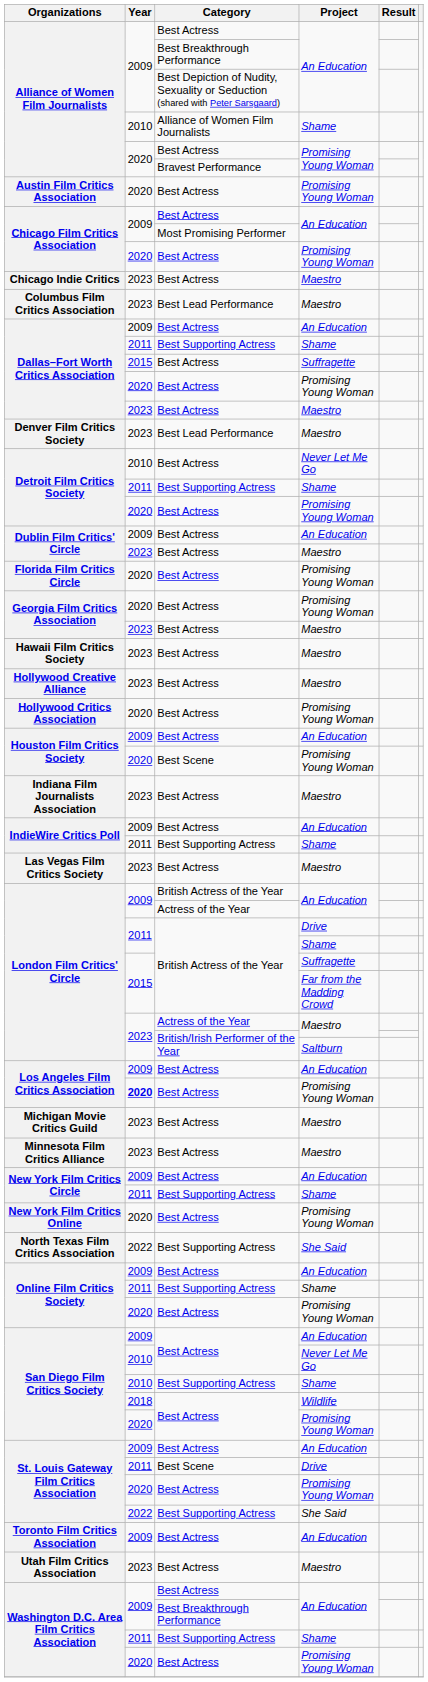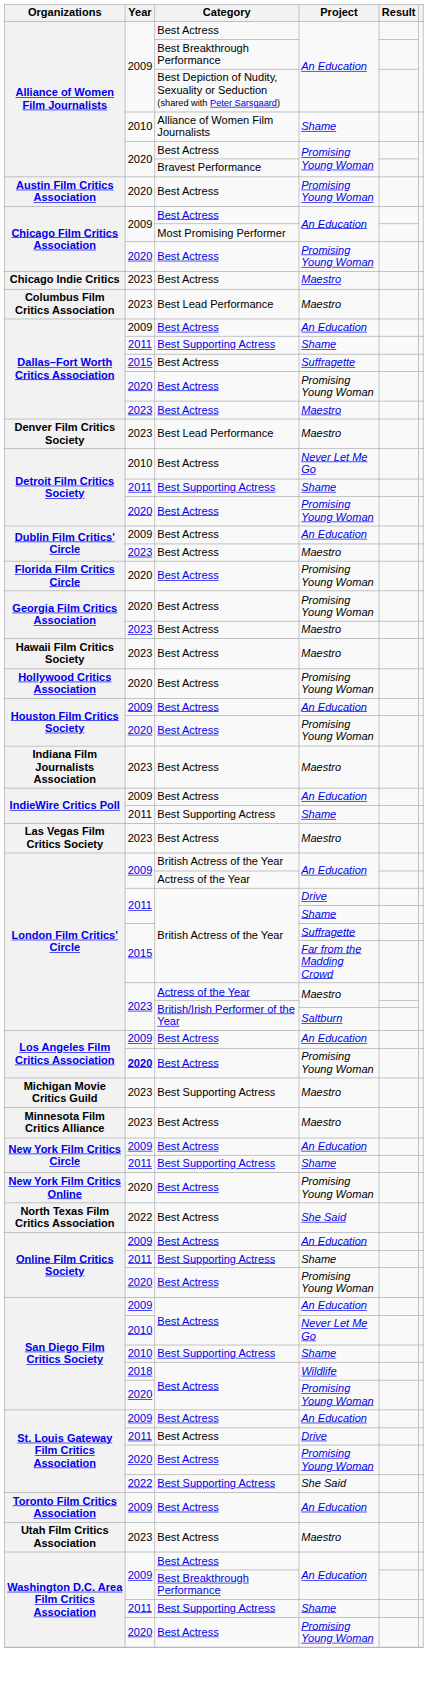 <table class= "wikitable plainrowheaders sortable">
 <tr>
 <th>Organizations</th>
 <th scope="col">Year</th>
 <th scope="col">Category</th>
 <th scope="col">Project</th>
 <th scope="col">Result</th>
 <th scope="col" class="unsortable"></th>
 </tr>
 <tr>
 <th scope="row" rowspan="6"><a href='#'>Alliance of Women Film Journalists</a></th>
 <td style="text-align:center;", rowspan=3>2009</td>
 <td>Best Actress</td>
 <td rowspan=3><em><a href='#'>An Education</a></em></td>
 <td></td>
 <td style="text-align:center;", rowspan=3></td>
 </tr>
 <tr>
 <td>Best Breakthrough Performance</td>
 <td></td>
 </tr>
 <tr>
 <td>Best Depiction of Nudity, Sexuality or Seduction <small>(shared with <a href='#'>Peter Sarsgaard</a>)</small></td>
 <td></td>
 </tr>
 <tr>
 <td style="text-align:center;">2010</td>
 <td>Alliance of Women Film Journalists</td>
 <td><em><a href='#'>Shame</a></em></td>
 <td></td>
 <td style="text-align:center;"></td>
 </tr>
 <tr>
 <td style="text-align:center;", rowspan=2>2020</td>
 <td>Best Actress</td>
 <td rowspan=2><em><a href='#'>Promising Young Woman</a></em></td>
 <td></td>
 <td style="text-align:center;", rowspan=2></td>
 </tr>
 <tr>
 <td>Bravest Performance</td>
 <td></td>
 </tr>
 <tr>
 <th scope="row" rowspan="1"><a href='#'>Austin Film Critics Association</a></th>
 <td style="text-align:center;">2020</td>
 <td>Best Actress</td>
 <td rowspan="1"><em><a href='#'>Promising Young Woman</a></em></td>
 <td></td>
 <td style="text-align:center;"></td>
 </tr>
 <tr>
 <th scope="row" rowspan="3"><a href='#'>Chicago Film Critics Association</a></th>
 <td style="text-align:center;", rowspan=2>2009</td>
 <td><a href='#'>Best Actress</a></td>
 <td rowspan=2><em><a href='#'>An Education</a></em></td>
 <td></td>
 <td style="text-align:center;", rowspan=2></td>
 </tr>
 <tr>
 <td>Most Promising Performer</td>
 <td></td>
 </tr>
 <tr>
 <td style="text-align:center;"><a href='#'>2020</a></td>
 <td><a href='#'>Best Actress</a></td>
 <td><em><a href='#'>Promising Young Woman</a></em></td>
 <td></td>
 <td style="text-align:center;"></td>
 </tr>
 <tr>
 <th scope="row" rowspan="1">Chicago Indie Critics</th>
 <td style="text-align:center;">2023</td>
 <td>Best Actress</td>
 <td><em><a href='#'>Maestro</a></em></td>
 <td></td>
 <td style="text-align:center;"></td>
 </tr>
 <tr>
 <th scope="row" rowspan="1">Columbus Film Critics Association</th>
 <td style="text-align:center;">2023</td>
 <td>Best Lead Performance</td>
 <td><em>Maestro</em></td>
 <td></td>
 <td style="text-align:center;"></td>
 </tr>
 <tr>
 <th scope="row" rowspan="5"><a href='#'>Dallas–Fort Worth Critics Association</a></th>
 <td style="text-align:center;">2009</td>
 <td><a href='#'>Best Actress</a></td>
 <td><em><a href='#'>An Education</a></em></td>
 <td></td>
 <td style="text-align:center;"></td>
 </tr>
 <tr>
 <td style="text-align:center;"><a href='#'>2011</a></td>
 <td><a href='#'>Best Supporting Actress</a></td>
 <td><em><a href='#'>Shame</a></em></td>
 <td></td>
 <td style="text-align:center;"></td>
 </tr>
 <tr>
 <td style="text-align:center;"><a href='#'>2015</a></td>
 <td>Best Actress</td>
 <td><em><a href='#'>Suffragette</a></em></td>
 <td></td>
 <td style="text-align:center;"></td>
 </tr>
 <tr>
 <td style="text-align:center;"><a href='#'>2020</a></td>
 <td><a href='#'>Best Actress</a></td>
 <td><em>Promising Young Woman</em></td>
 <td></td>
 <td style="text-align:center;"></td>
 </tr>
 <tr>
 <td style="text-align:center;"><a href='#'>2023</a></td>
 <td><a href='#'>Best Actress</a></td>
 <td><em><a href='#'>Maestro</a></em></td>
 <td></td>
 <td style="text-align:center;"></td>
 </tr>
 <tr>
 <th scope="row" rowspan="1">Denver Film Critics Society</th>
 <td style="text-align:center;">2023</td>
 <td>Best Lead Performance</td>
 <td><em>Maestro</em></td>
 <td></td>
 <td style="text-align:center;"></td>
 </tr>
 <tr>
 <th scope="row" rowspan="3"><a href='#'>Detroit Film Critics Society</a></th>
 <td style="text-align:center;">2010</td>
 <td rowspan="1">Best Actress</td>
 <td rowspan="1"><em><a href='#'>Never Let Me Go</a></em></td>
 <td></td>
 <td style="text-align:center;"></td>
 </tr>
 <tr>
 <td style="text-align:center;"><a href='#'>2011</a></td>
 <td><a href='#'>Best Supporting Actress</a></td>
 <td rowspan="1"><em><a href='#'>Shame</a></em></td>
 <td></td>
 <td style="text-align:center;"></td>
 </tr>
 <tr>
 <td style="text-align:center;"><a href='#'>2020</a></td>
 <td><a href='#'>Best Actress</a></td>
 <td><em><a href='#'>Promising Young Woman</a></em></td>
 <td></td>
 <td style="text-align:center;"></td>
 </tr>
 <tr>
 <th scope="row" rowspan="2"><a href='#'>Dublin Film Critics' Circle</a></th>
 <td style="text-align:center;">2009</td>
 <td>Best Actress</td>
 <td><em><a href='#'>An Education</a></em></td>
 <td></td>
 <td style="text-align:center;"></td>
 </tr>
 <tr>
 <td style="text-align:center;"><a href='#'>2023</a></td>
 <td>Best Actress</td>
 <td><em>Maestro</em></td>
 <td></td>
 <td style="text-align:center;"></td>
 </tr>
 <tr>
 <th scope="row" rowspan="1"><a href='#'>Florida Film Critics Circle</a></th>
 <td style="text-align:center;">2020</td>
 <td><a href='#'>Best Actress</a></td>
 <td><em>Promising Young Woman</em></td>
 <td></td>
 <td style="text-align:center;"></td>
 </tr>
 <tr>
 <th scope="row" rowspan="2"><a href='#'>Georgia Film Critics Association</a></th>
 <td style="text-align:center;">2020</td>
 <td>Best Actress</td>
 <td><em>Promising Young Woman</em></td>
 <td></td>
 <td style="text-align:center;"></td>
 </tr>
 <tr>
 <td style="text-align:center;"><a href='#'>2023</a></td>
 <td>Best Actress</td>
 <td><em>Maestro</em></td>
 <td></td>
 <td style="text-align:center;"></td>
 </tr>
 <tr>
 <th scope="row" rowspan="1">Hawaii Film Critics Society</th>
 <td style="text-align:center;">2023</td>
 <td>Best Actress</td>
 <td><em>Maestro</em></td>
 <td></td>
 <td style="text-align:center;"></td>
 </tr>
 <tr>
-<th scope="row" rowspan="1"><a href='#'>Hollywood Creative Alliance</a></th>
-<td style="text-align:center;">2023</td>
-<td>Best Actress</td>
-<td><em>Maestro</em></td>
-<td></td>
-<td style="text-align:center;"></td>
-</tr>
-<tr>
 <th scope="row" rowspan="1"><a href='#'>Hollywood Critics Association</a></th>
 <td style="text-align:center;">2020</td>
 <td>Best Actress</td>
 <td><em>Promising Young Woman</em></td>
 <td></td>
 <td style="text-align:center;"></td>
 </tr>
 <tr>
 <th scope="row" rowspan="2"><a href='#'>Houston Film Critics Society</a></th>
 <td style="text-align:center;"><a href='#'>2009</a></td>
 <td><a href='#'>Best Actress</a></td>
 <td><em><a href='#'>An Education</a></em></td>
 <td></td>
 <td style="text-align:center;"></td>
 </tr>
 <tr>
 <td style="text-align:center;"><a href='#'>2020</a></td>
-<td>Best Scene</td>
+<td><a href='#'>Best Actress</a></td>
 <td><em>Promising Young Woman</em></td>
 <td></td>
 <td style="text-align:center;"></td>
 </tr>
 <tr>
 <th scope="row" rowspan="1">Indiana Film Journalists Association</th>
 <td style="text-align:center;">2023</td>
 <td>Best Actress</td>
 <td><em>Maestro</em></td>
 <td></td>
 <td style="text-align:center;"></td>
 </tr>
 <tr>
 <th scope="row" rowspan="2"><a href='#'>IndieWire Critics Poll</a></th>
 <td style="text-align:center;">2009</td>
 <td>Best Actress</td>
 <td><em><a href='#'>An Education</a></em></td>
 <td></td>
 <td style="text-align:center;"></td>
 </tr>
 <tr>
 <td style="text-align:center;">2011</td>
 <td>Best Supporting Actress</td>
 <td><em><a href='#'>Shame</a></em></td>
 <td></td>
 <td style="text-align:center;"></td>
 </tr>
 <tr>
 <th scope="row" rowspan="1">Las Vegas Film Critics Society</th>
 <td style="text-align:center;">2023</td>
 <td>Best Actress</td>
 <td><em>Maestro</em></td>
 <td></td>
 <td style="text-align:center;"></td>
 </tr>
 <tr>
 <th scope="row" rowspan="9"><a href='#'>London Film Critics' Circle</a></th>
 <td style="text-align:center;", rowspan=2><a href='#'>2009</a></td>
 <td>British Actress of the Year</td>
 <td rowspan=2><em><a href='#'>An Education</a></em></td>
 <td></td>
 <td style="text-align:center;"></td>
 </tr>
 <tr>
 <td>Actress of the Year</td>
 <td></td>
 <td style="text-align:center;"></td>
 </tr>
 <tr>
 <td style="text-align:center;", rowspan=2><a href='#'>2011</a></td>
 <td rowspan=4>British Actress of the Year</td>
 <td><em><a href='#'>Drive</a></em></td>
 <td></td>
 <td style="text-align:center;"></td>
 </tr>
 <tr>
 <td><em><a href='#'>Shame</a></em></td>
 <td></td>
 <td style="text-align:center;"></td>
 </tr>
 <tr>
 <td style="text-align:center;", rowspan=2><a href='#'>2015</a></td>
 <td><em><a href='#'>Suffragette</a></em></td>
 <td></td>
 <td style="text-align:center;"></td>
 </tr>
 <tr>
 <td><em><a href='#'>Far from the Madding Crowd</a></em></td>
 <td></td>
 <td style="text-align:center;"></td>
 </tr>
 <tr>
 <td style="text-align:center;", rowspan="3"><a href='#'>2023</a></td>
 <td><a href='#'>Actress of the Year</a></td>
 <td rowspan=2><em>Maestro</em></td>
 <td></td>
 <td style="text-align:center;", rowspan="3"></td>
 </tr>
 <tr>
 <td rowspan="2"><a href='#'>British/Irish Performer of the Year</a></td>
 <td></td>
 </tr>
 <tr>
 <td><em><a href='#'>Saltburn</a></em></td>
 <td></td>
 </tr>
 <tr>
 <th scope="row" rowspan="2"><a href='#'>Los Angeles Film Critics Association</a></th>
 <td style="text-align:center;"><a href='#'>2009</a></td>
 <td><a href='#'>Best Actress</a></td>
 <td><em><a href='#'>An Education</a></em></td>
 <td></td>
 <td style="text-align:center;"></td>
 </tr>
 <tr>
 <td style="text-align:center;"><strong><a href='#'>2020</a></strong></td>
 <td><a href='#'>Best Actress</a></td>
 <td><em>Promising Young Woman</em></td>
 <td></td>
 <td style="text-align:center;"></td>
 </tr>
 <tr>
 <th scope="row" rowspan="1">Michigan Movie Critics Guild</th>
 <td style="text-align:center;">2023</td>
-<td>Best Actress</td>
+<td>Best Supporting Actress</td>
 <td><em>Maestro</em></td>
 <td></td>
 <td style="text-align:center;"></td>
 </tr>
 <tr>
 <th scope="row" rowspan="1">Minnesota Film Critics Alliance</th>
 <td style="text-align:center;">2023</td>
 <td>Best Actress</td>
 <td><em>Maestro</em></td>
 <td></td>
 <td style="text-align:center;"></td>
 </tr>
 <tr>
 <th scope="row" rowspan="2"><a href='#'>New York Film Critics Circle</a></th>
 <td style="text-align:center;"><a href='#'>2009</a></td>
 <td><a href='#'>Best Actress</a></td>
 <td><em><a href='#'>An Education</a></em></td>
 <td></td>
 <td style="text-align:center;"></td>
 </tr>
 <tr>
 <td style="text-align:center;"><a href='#'>2011</a></td>
 <td><a href='#'>Best Supporting Actress</a></td>
 <td><em><a href='#'>Shame</a></em></td>
 <td></td>
 <td style="text-align:center;"></td>
 </tr>
 <tr>
 <th scope="row" rowspan="1"><a href='#'>New York Film Critics Online</a></th>
 <td style="text-align:center;">2020</td>
 <td><a href='#'>Best Actress</a></td>
 <td><em>Promising Young Woman</em></td>
 <td></td>
 <td style="text-align:center;"></td>
 </tr>
 <tr>
 <th scope="row" rowspan="1">North Texas Film Critics Association</th>
 <td style="text-align:center;">2022</td>
-<td>Best Supporting Actress</td>
+<td>Best Actress</td>
 <td><em><a href='#'>She Said</a></em></td>
 <td></td>
 <td style="text-align:center;"></td>
 </tr>
 <tr>
 <th scope="row" rowspan="3"><a href='#'>Online Film Critics Society</a></th>
 <td style="text-align:center;"><a href='#'>2009</a></td>
 <td><a href='#'>Best Actress</a></td>
 <td><em><a href='#'>An Education</a></em></td>
 <td></td>
 <td style="text-align:center;"></td>
 </tr>
 <tr>
 <td style="text-align:center;"><a href='#'>2011</a></td>
 <td><a href='#'>Best Supporting Actress</a></td>
 <td><em>Shame</em></td>
 <td></td>
 <td style="text-align:center;"></td>
 </tr>
 <tr>
 <td style="text-align:center;"><a href='#'>2020</a></td>
 <td><a href='#'>Best Actress</a></td>
 <td><em>Promising Young Woman</em></td>
 <td></td>
 <td style="text-align:center;"></td>
 </tr>
 <tr>
 <th scope="row" rowspan="5"><a href='#'>San Diego Film Critics Society</a></th>
 <td style="text-align:center;"><a href='#'>2009</a></td>
 <td rowspan=2><a href='#'>Best Actress</a></td>
 <td><em><a href='#'>An Education</a></em></td>
 <td></td>
 <td style="text-align:center;"></td>
 </tr>
 <tr>
 <td style="text-align:center;"><a href='#'>2010</a></td>
 <td><em><a href='#'>Never Let Me Go</a></em></td>
 <td></td>
 <td style="text-align:center;"></td>
 </tr>
 <tr>
 <td style="text-align:center;"><a href='#'>2010</a></td>
 <td><a href='#'>Best Supporting Actress</a></td>
 <td><em><a href='#'>Shame</a></em></td>
 <td></td>
 <td style="text-align:center;"></td>
 </tr>
 <tr>
 <td style="text-align:center;"><a href='#'>2018</a></td>
 <td rowspan="2"><a href='#'>Best Actress</a></td>
 <td><em><a href='#'>Wildlife</a></em></td>
 <td></td>
 <td style="text-align:center;"></td>
 </tr>
 <tr>
 <td style="text-align:center;"><a href='#'>2020</a></td>
 <td><em><a href='#'>Promising Young Woman</a></em></td>
 <td></td>
 <td style="text-align:center;"></td>
 </tr>
 <tr>
 <th scope="row" rowspan="4"><a href='#'>St. Louis Gateway Film Critics Association</a></th>
 <td style="text-align:center;"><a href='#'>2009</a></td>
 <td><a href='#'>Best Actress</a></td>
 <td><em><a href='#'>An Education</a></em></td>
 <td></td>
 <td style="text-align:center;"></td>
 </tr>
 <tr>
 <td style="text-align:center;"><a href='#'>2011</a></td>
-<td>Best Scene</td>
+<td>Best Actress</td>
 <td><em><a href='#'>Drive</a></em></td>
 <td></td>
 <td style="text-align:center;"></td>
 </tr>
 <tr>
 <td style="text-align:center;"><a href='#'>2020</a></td>
 <td><a href='#'>Best Actress</a></td>
 <td><em><a href='#'>Promising Young Woman</a></em></td>
 <td></td>
 <td style="text-align:center;"></td>
 </tr>
 <tr>
 <td style="text-align:center;"><a href='#'>2022</a></td>
 <td><a href='#'>Best Supporting Actress</a></td>
 <td><em>She Said</em></td>
 <td></td>
 <td style="text-align:center;"></td>
 </tr>
 <tr>
 <th scope="row" rowspan="1"><a href='#'>Toronto Film Critics Association</a></th>
 <td style="text-align:center;"><a href='#'>2009</a></td>
 <td><a href='#'>Best Actress</a></td>
 <td><em><a href='#'>An Education</a></em></td>
 <td></td>
 <td style="text-align:center;"></td>
 </tr>
 <tr>
 <th scope="row" rowspan="1">Utah Film Critics Association</th>
 <td style="text-align:center;">2023</td>
 <td>Best Actress</td>
 <td><em>Maestro</em></td>
 <td></td>
 <td style="text-align:center;"></td>
 </tr>
 <tr>
 <th scope="row" rowspan="4"><a href='#'>Washington D.C. Area Film Critics Association</a></th>
 <td style="text-align:center;", rowspan=2><a href='#'>2009</a></td>
 <td><a href='#'>Best Actress</a></td>
 <td rowspan=2><em><a href='#'>An Education</a></em></td>
 <td></td>
 <td style="text-align:center;"></td>
 </tr>
 <tr>
 <td><a href='#'>Best Breakthrough Performance</a></td>
 <td></td>
 <td style="text-align:center;"></td>
 </tr>
 <tr>
 <td style="text-align:center;"><a href='#'>2011</a></td>
 <td><a href='#'>Best Supporting Actress</a></td>
 <td><em><a href='#'>Shame</a></em></td>
 <td></td>
 <td style="text-align:center;"></td>
 </tr>
 <tr>
 <td style="text-align:center;"><a href='#'>2020</a></td>
 <td><a href='#'>Best Actress</a></td>
 <td><em><a href='#'>Promising Young Woman</a></em></td>
 <td></td>
 <td style="text-align:center;"></td>
 </tr>
 <tr>
 </tr>
 </table>
